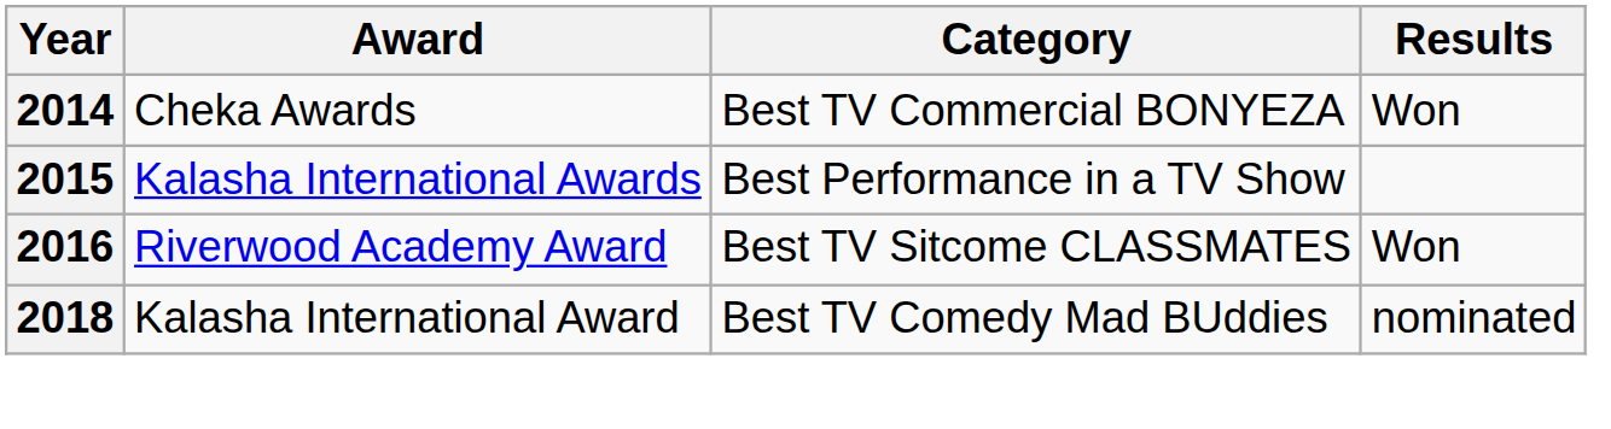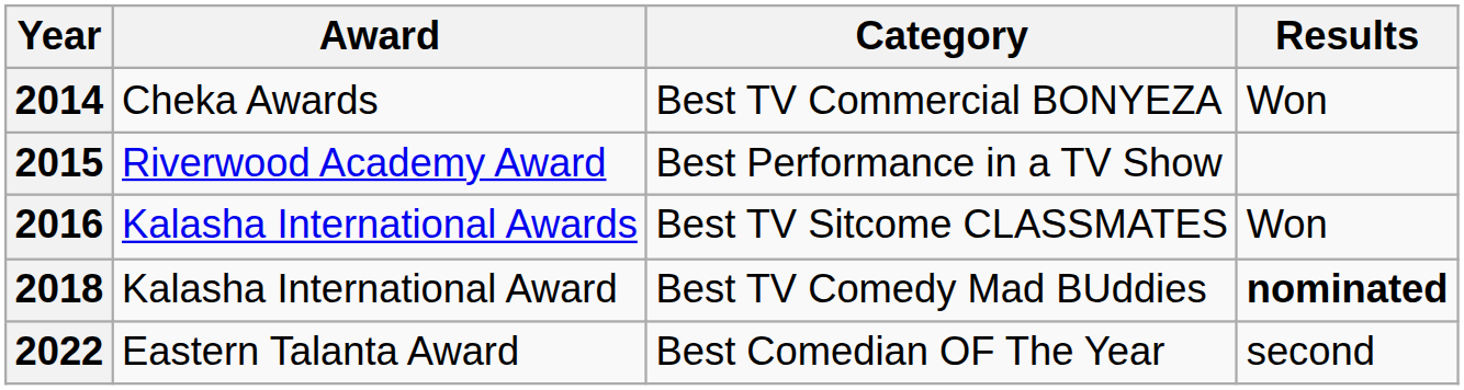 <table class="wikitable">
 <tr>
 <th>Year</th>
 <th>Award</th>
 <th>Category</th>
 <th>Results</th>
 </tr>
 <tr>
 <th>2014</th>
 <td>Cheka Awards</td>
 <td>Best TV Commercial BONYEZA</td>
 <td>Won</td>
 </tr>
 <tr>
 <th>2015</th>
-<td><a href='#'>Kalasha International Awards</a></td>
+<td><a href='#'>Riverwood Academy Award</a></td>
 <td>Best Performance in a TV Show</td>
 <td></td>
 </tr>
 <tr>
 <th>2016</th>
-<td><a href='#'>Riverwood Academy Award</a></td>
+<td><a href='#'>Kalasha International Awards</a></td>
 <td>Best TV Sitcome CLASSMATES</td>
 <td>Won</td>
 </tr>
 <tr>
 <th>2018</th>
 <td>Kalasha International Award</td>
 <td>Best TV Comedy Mad BUddies</td>
-<td>nominated</td>
+<td><strong>nominated</strong></td>
+</tr>
+<tr>
+<th>2022</th>
+<td>Eastern Talanta Award</td>
+<td>Best Comedian OF The Year</td>
+<td>second</td>
 </tr>
 </table>
